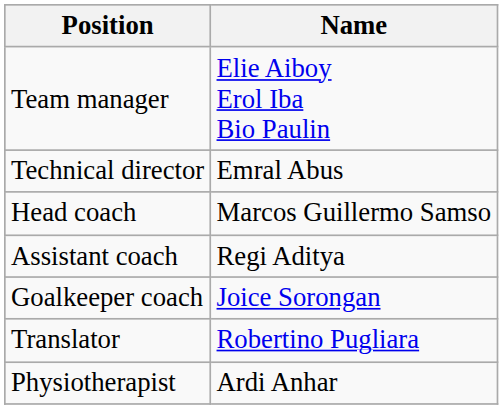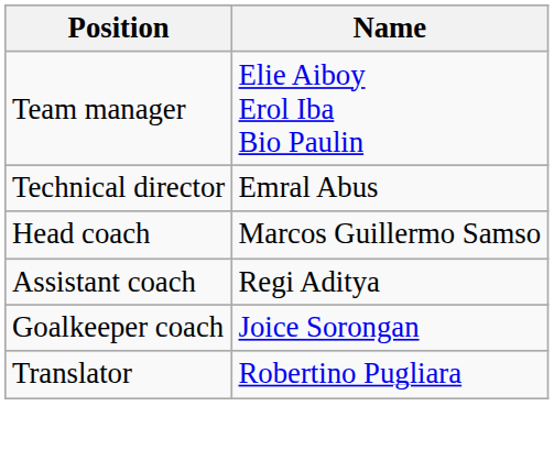 <table class="wikitable">
 <tr>
 <th>Position</th>
 <th>Name</th>
 </tr>
 <tr>
 <td>Team manager</td>
 <td> <a href='#'>Elie Aiboy</a> <br>  <a href='#'>Erol Iba</a> <br>   <a href='#'>Bio Paulin</a></td>
 </tr>
 <tr>
 <td>Technical director</td>
 <td> Emral Abus</td>
 </tr>
 <tr>
 <td>Head coach</td>
 <td> Marcos Guillermo Samso</td>
 </tr>
 <tr>
 <td>Assistant coach</td>
 <td> Regi Aditya</td>
 </tr>
 <tr>
 <td>Goalkeeper coach</td>
 <td> <a href='#'>Joice Sorongan</a></td>
 </tr>
 <tr>
 <td>Translator</td>
 <td> <a href='#'>Robertino Pugliara</a></td>
 </tr>
-<tr>
-<td>Physiotherapist</td>
-<td> Ardi Anhar</td>
-</tr>
 </table>
